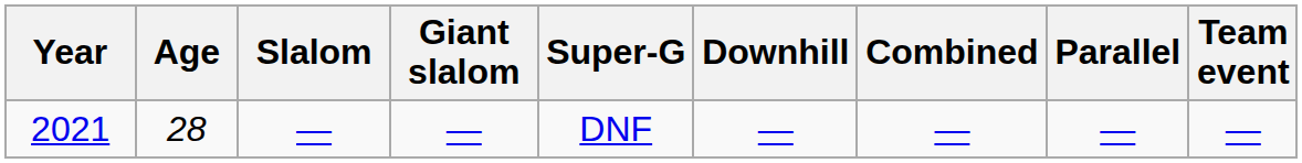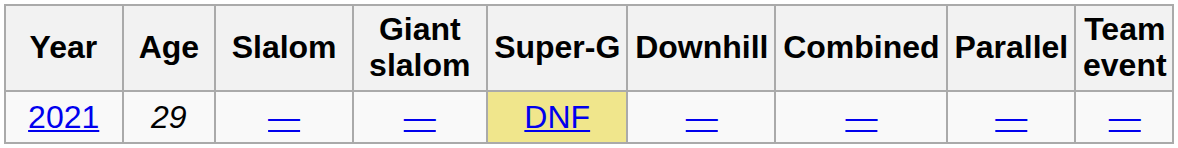 <table class=wikitable style="text-align:center">
 <tr>
 <th>  Year  </th>
 <th> Age </th>
 <th> Slalom </th>
 <th> Giant <br> slalom </th>
 <th>Super-G</th>
 <th>Downhill</th>
 <th>Combined</th>
 <th>Parallel</th>
 <th>Team<br>event</th>
 </tr>
 <tr>
 <td><a href='#'>2021</a></td>
-<td><em>28</em></td>
+<td><em>29</em></td>
 <td><a href='#'>—</a></td>
 <td><a href='#'>—</a></td>
-<td><a href='#'>DNF</a></td>
+<td style="background: khaki;"><a href='#'>DNF</a></td>
 <td><a href='#'>—</a></td>
 <td><a href='#'>—</a></td>
 <td><a href='#'>—</a></td>
 <td><a href='#'>—</a></td>
 </tr>
 </table>
